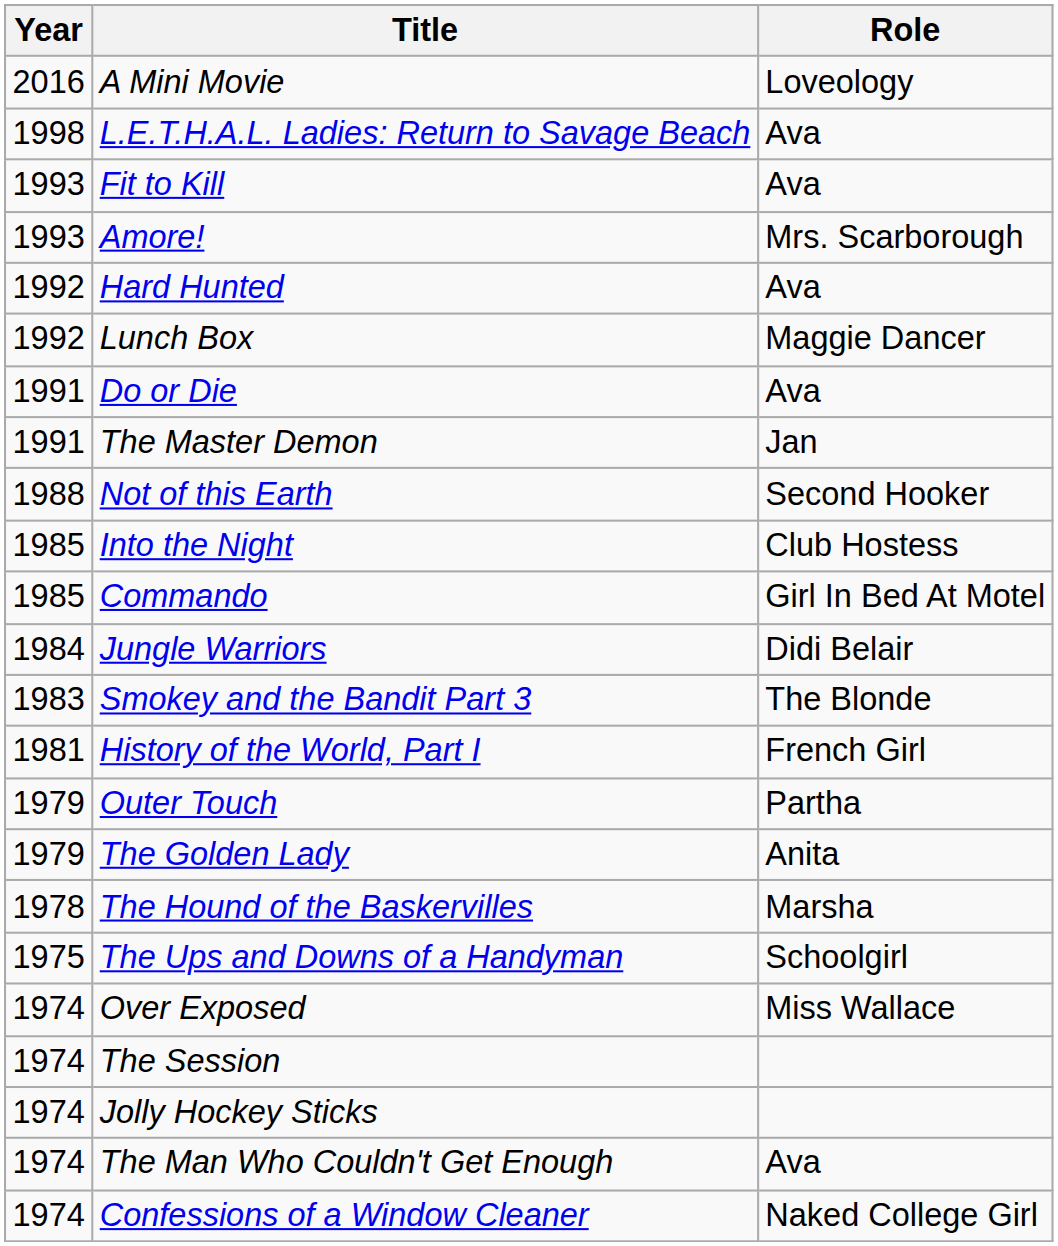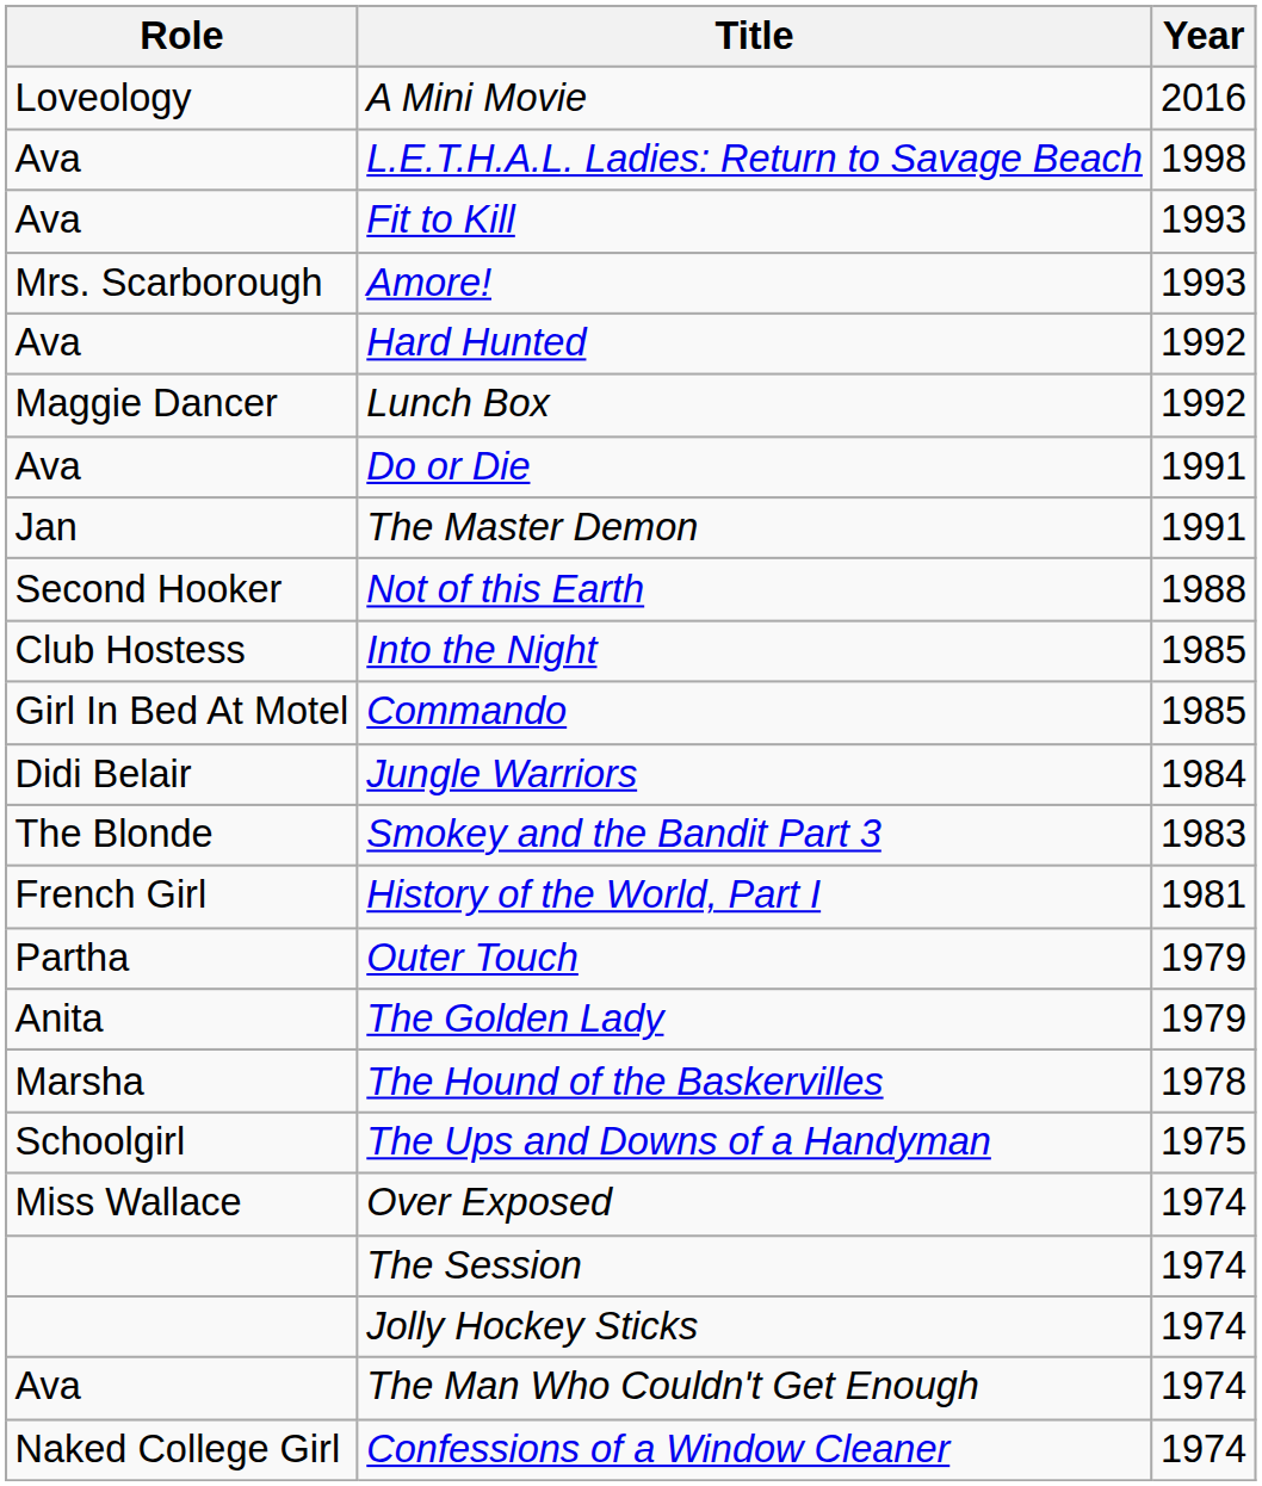 <table class="wikitable">
 <tr>
+<th>Role</th>
+<th>Title</th>
 <th>Year</th>
-<th>Title</th>
-<th>Role</th>
 </tr>
 <tr>
+<td>Loveology</td>
+<td><em>A Mini Movie</em></td>
 <td>2016</td>
-<td><em>A Mini Movie</em></td>
-<td>Loveology</td>
 </tr>
 <tr>
+<td>Ava</td>
+<td><em><a href='#'>L.E.T.H.A.L. Ladies: Return to Savage Beach</a></em></td>
 <td>1998</td>
-<td><em><a href='#'>L.E.T.H.A.L. Ladies: Return to Savage Beach</a></em></td>
-<td>Ava</td>
 </tr>
 <tr>
+<td>Ava</td>
+<td><em><a href='#'>Fit to Kill</a></em></td>
 <td>1993</td>
-<td><em><a href='#'>Fit to Kill</a></em></td>
-<td>Ava</td>
 </tr>
 <tr>
+<td>Mrs. Scarborough</td>
+<td><em><a href='#'>Amore!</a></em></td>
 <td>1993</td>
-<td><em><a href='#'>Amore!</a></em></td>
-<td>Mrs. Scarborough</td>
 </tr>
 <tr>
+<td>Ava</td>
+<td><em><a href='#'>Hard Hunted</a></em></td>
 <td>1992</td>
-<td><em><a href='#'>Hard Hunted</a></em></td>
-<td>Ava</td>
 </tr>
 <tr>
+<td>Maggie Dancer</td>
+<td><em>Lunch Box</em></td>
 <td>1992</td>
-<td><em>Lunch Box</em></td>
-<td>Maggie Dancer</td>
 </tr>
 <tr>
+<td>Ava</td>
+<td><em><a href='#'>Do or Die</a></em></td>
 <td>1991</td>
-<td><em><a href='#'>Do or Die</a></em></td>
-<td>Ava</td>
 </tr>
 <tr>
+<td>Jan</td>
+<td><em>The Master Demon</em></td>
 <td>1991</td>
-<td><em>The Master Demon</em></td>
-<td>Jan</td>
 </tr>
 <tr>
+<td>Second Hooker</td>
+<td><em><a href='#'>Not of this Earth</a></em></td>
 <td>1988</td>
-<td><em><a href='#'>Not of this Earth</a></em></td>
-<td>Second Hooker</td>
 </tr>
 <tr>
+<td>Club Hostess</td>
+<td><em><a href='#'>Into the Night</a></em></td>
 <td>1985</td>
-<td><em><a href='#'>Into the Night</a></em></td>
-<td>Club Hostess</td>
 </tr>
 <tr>
+<td>Girl In Bed At Motel</td>
+<td><em><a href='#'>Commando</a></em></td>
 <td>1985</td>
-<td><em><a href='#'>Commando</a></em></td>
-<td>Girl In Bed At Motel</td>
 </tr>
 <tr>
+<td>Didi Belair</td>
+<td><em><a href='#'>Jungle Warriors</a></em></td>
 <td>1984</td>
-<td><em><a href='#'>Jungle Warriors</a></em></td>
-<td>Didi Belair</td>
 </tr>
 <tr>
+<td>The Blonde</td>
+<td><em><a href='#'>Smokey and the Bandit Part 3</a></em></td>
 <td>1983</td>
-<td><em><a href='#'>Smokey and the Bandit Part 3</a></em></td>
-<td>The Blonde</td>
 </tr>
 <tr>
+<td>French Girl</td>
+<td><em><a href='#'>History of the World, Part I</a></em></td>
 <td>1981</td>
-<td><em><a href='#'>History of the World, Part I</a></em></td>
-<td>French Girl</td>
 </tr>
 <tr>
+<td>Partha</td>
+<td><em><a href='#'>Outer Touch</a></em></td>
 <td>1979</td>
-<td><em><a href='#'>Outer Touch</a></em></td>
-<td>Partha</td>
 </tr>
 <tr>
+<td>Anita</td>
+<td><em><a href='#'>The Golden Lady</a></em></td>
 <td>1979</td>
-<td><em><a href='#'>The Golden Lady</a></em></td>
-<td>Anita</td>
 </tr>
 <tr>
+<td>Marsha</td>
+<td><em><a href='#'>The Hound of the Baskervilles</a></em></td>
 <td>1978</td>
-<td><em><a href='#'>The Hound of the Baskervilles</a></em></td>
-<td>Marsha</td>
 </tr>
 <tr>
+<td>Schoolgirl</td>
+<td><em><a href='#'>The Ups and Downs of a Handyman</a></em></td>
 <td>1975</td>
-<td><em><a href='#'>The Ups and Downs of a Handyman</a></em></td>
-<td>Schoolgirl</td>
 </tr>
 <tr>
+<td>Miss Wallace</td>
+<td><em>Over Exposed</em></td>
 <td>1974</td>
-<td><em>Over Exposed</em></td>
-<td>Miss Wallace</td>
 </tr>
 <tr>
+<td></td>
+<td><em>The Session</em></td>
 <td>1974</td>
-<td><em>The Session</em></td>
-<td></td>
 </tr>
 <tr>
+<td></td>
+<td><em>Jolly Hockey Sticks</em></td>
 <td>1974</td>
-<td><em>Jolly Hockey Sticks</em></td>
-<td></td>
 </tr>
 <tr>
+<td>Ava</td>
+<td><em>The Man Who Couldn't Get Enough</em></td>
 <td>1974</td>
-<td><em>The Man Who Couldn't Get Enough</em></td>
-<td>Ava</td>
 </tr>
 <tr>
+<td>Naked College Girl</td>
+<td><em><a href='#'>Confessions of a Window Cleaner</a></em></td>
 <td>1974</td>
-<td><em><a href='#'>Confessions of a Window Cleaner</a></em></td>
-<td>Naked College Girl</td>
 </tr>
 </table>
